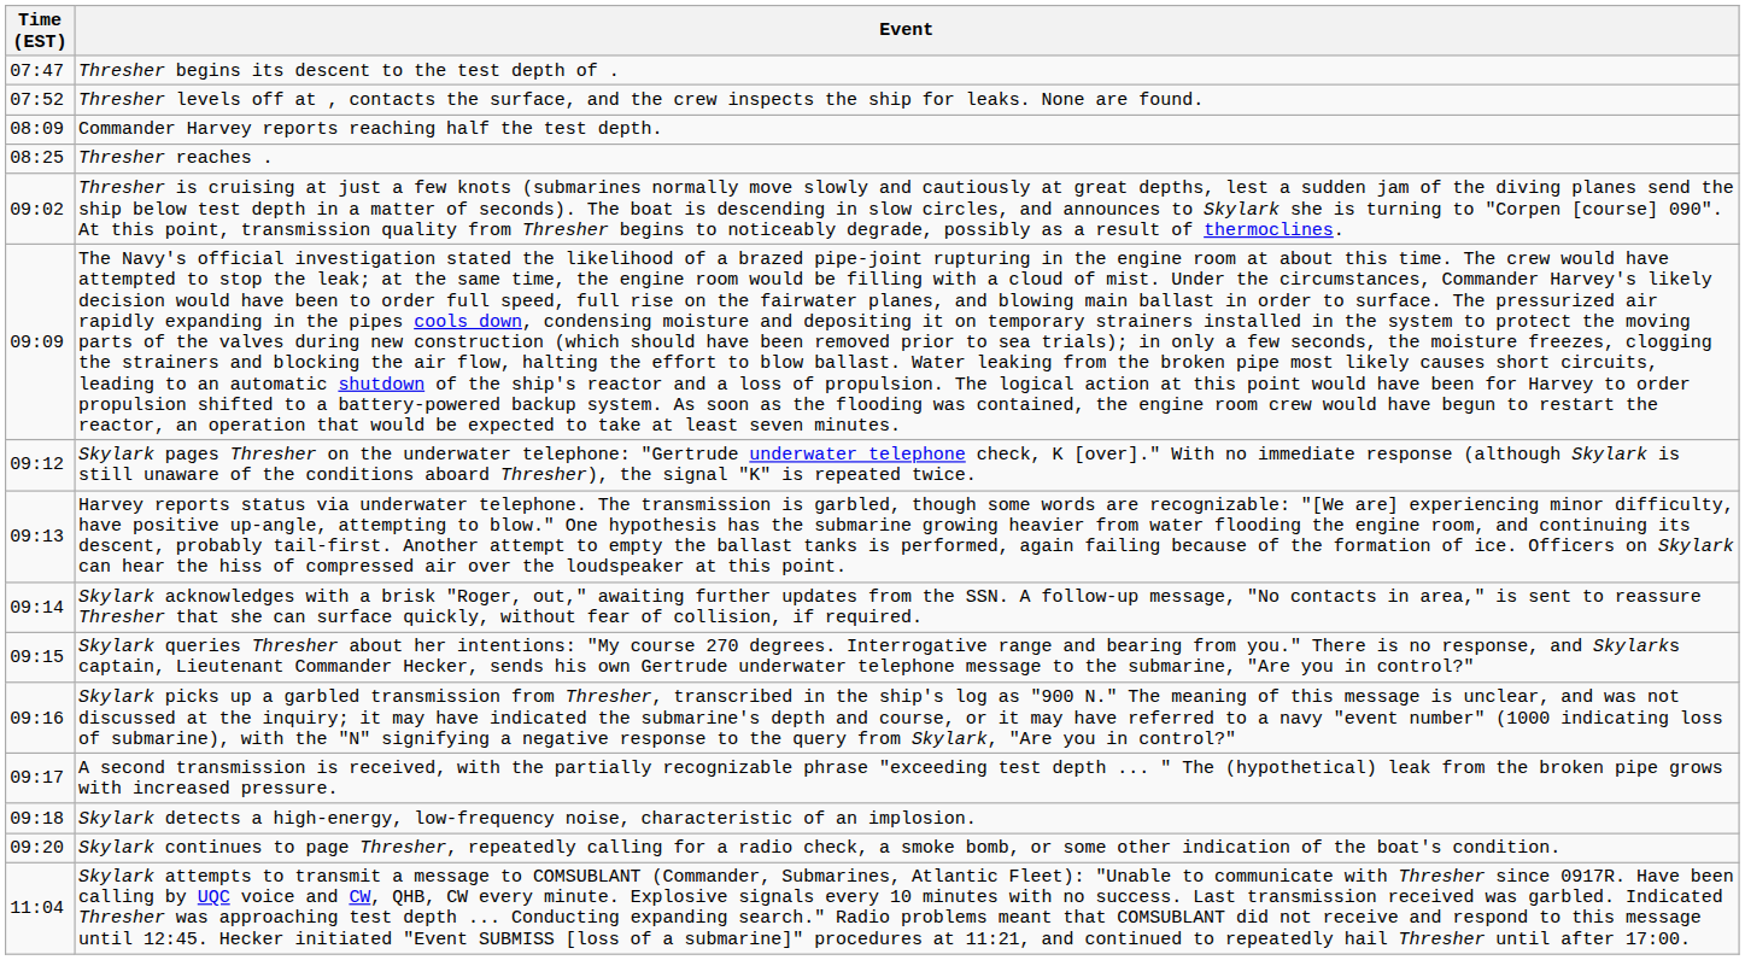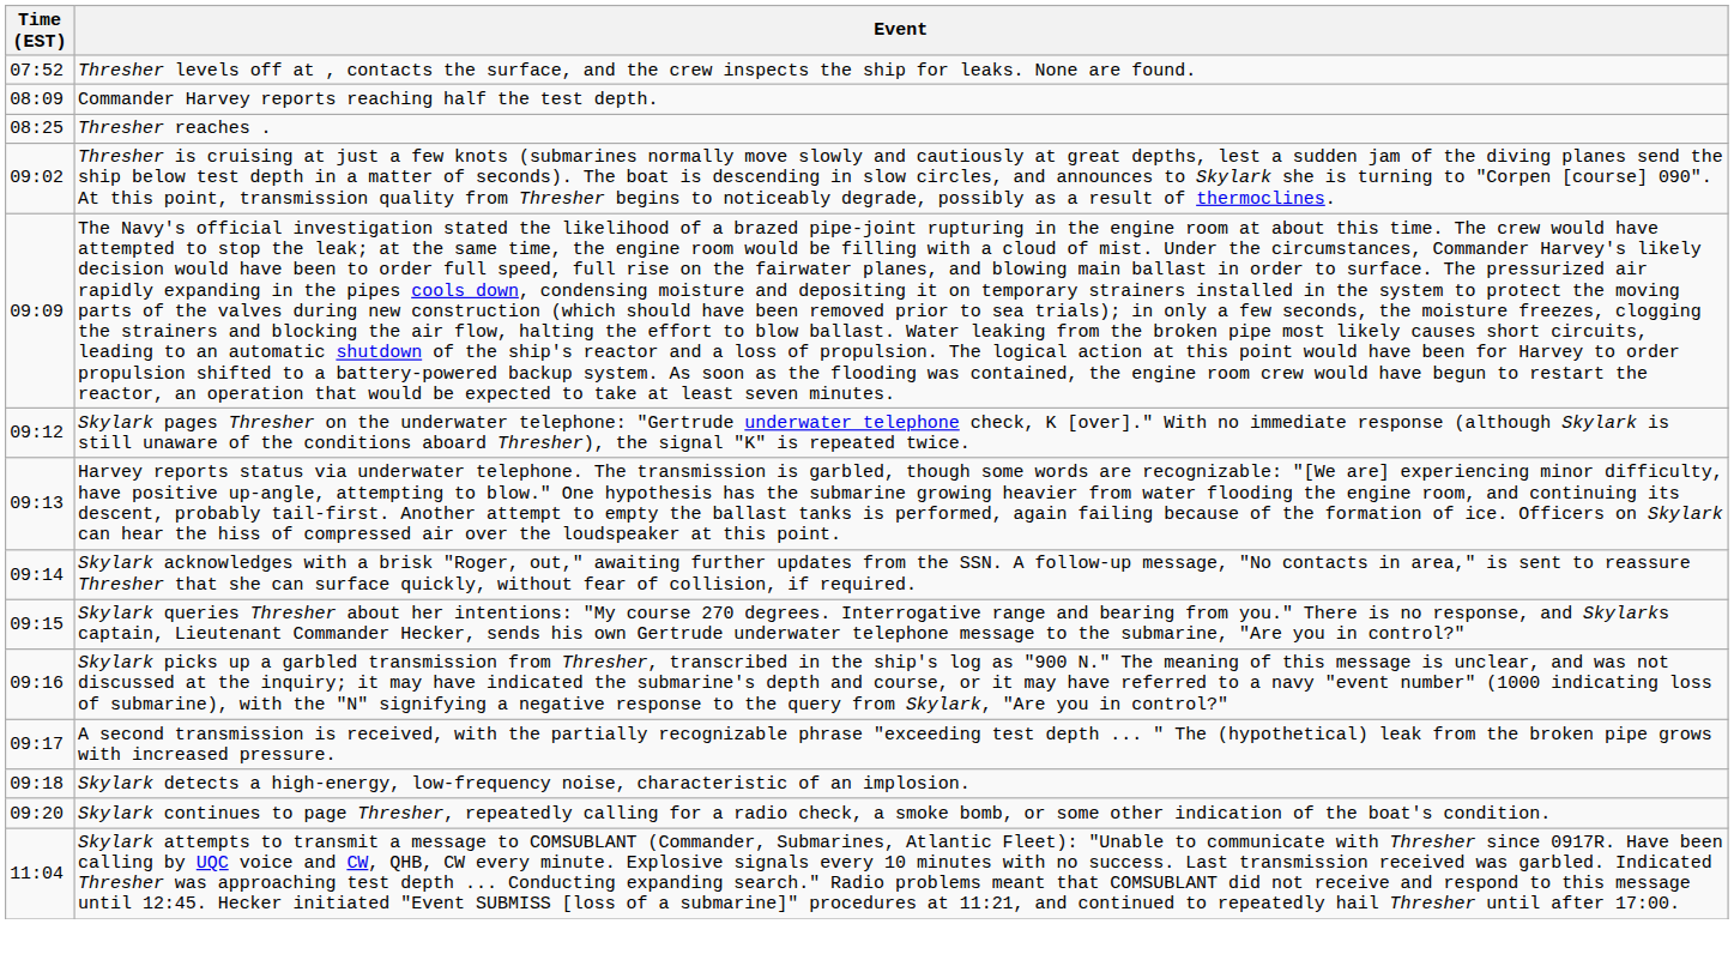 <table class="wikitable sortable">
 <tr>
 <th>Time (EST)</th>
 <th>Event</th>
-</tr>
-<tr>
-<td>07:47</td>
-<td><em>Thresher</em> begins its descent to the test depth of .</td>
 </tr>
 <tr>
 <td>07:52</td>
 <td><em>Thresher</em> levels off at , contacts the surface, and the crew inspects the ship for leaks. None are found.</td>
 </tr>
 <tr>
 <td>08:09</td>
 <td>Commander Harvey reports reaching half the test depth.</td>
 </tr>
 <tr>
 <td>08:25</td>
 <td><em>Thresher</em> reaches .</td>
 </tr>
 <tr>
 <td>09:02</td>
 <td><em>Thresher</em> is cruising at just a few knots (submarines normally move slowly and cautiously at great depths, lest a sudden jam of the diving planes send the ship below test depth in a matter of seconds). The boat is descending in slow circles, and announces to <em>Skylark</em> she is turning to "Corpen [course] 090". At this point, transmission quality from <em>Thresher</em> begins to noticeably degrade, possibly as a result of <a href='#'>thermoclines</a>.</td>
 </tr>
 <tr>
 <td>09:09</td>
 <td>The Navy's official investigation stated the likelihood of a brazed pipe-joint rupturing in the engine room at about this time. The crew would have attempted to stop the leak; at the same time, the engine room would be filling with a cloud of mist. Under the circumstances, Commander Harvey's likely decision would have been to order full speed, full rise on the fairwater planes, and blowing main ballast in order to surface. The pressurized air rapidly expanding in the pipes <a href='#'>cools down</a>, condensing moisture and depositing it on temporary strainers installed in the system to protect the moving parts of the valves during new construction (which should have been removed prior to sea trials); in only a few seconds, the moisture freezes, clogging the strainers and blocking the air flow, halting the effort to blow ballast. Water leaking from the broken pipe most likely causes short circuits, leading to an automatic <a href='#'>shutdown</a> of the ship's reactor and a loss of propulsion. The logical action at this point would have been for Harvey to order propulsion shifted to a battery-powered backup system. As soon as the flooding was contained, the engine room crew would have begun to restart the reactor, an operation that would be expected to take at least seven minutes.</td>
 </tr>
 <tr>
 <td>09:12</td>
 <td><em>Skylark</em> pages <em>Thresher</em> on the underwater telephone: "Gertrude <a href='#'>underwater telephone</a> check, K [over]." With no immediate response (although <em>Skylark</em> is still unaware of the conditions aboard <em>Thresher</em>), the signal "K" is repeated twice.</td>
 </tr>
 <tr>
 <td>09:13</td>
 <td>Harvey reports status via underwater telephone. The transmission is garbled, though some words are recognizable: "[We are] experiencing minor difficulty, have positive up-angle, attempting to blow." One hypothesis has the submarine growing heavier from water flooding the engine room, and continuing its descent, probably tail-first. Another attempt to empty the ballast tanks is performed, again failing because of the formation of ice. Officers on <em>Skylark</em> can hear the hiss of compressed air over the loudspeaker at this point.</td>
 </tr>
 <tr>
 <td>09:14</td>
 <td><em>Skylark</em> acknowledges with a brisk "Roger, out," awaiting further updates from the SSN. A follow-up message, "No contacts in area," is sent to reassure <em>Thresher</em> that she can surface quickly, without fear of collision, if required.</td>
 </tr>
 <tr>
 <td>09:15</td>
 <td><em>Skylark</em> queries <em>Thresher</em> about her intentions: "My course 270 degrees. Interrogative range and bearing from you." There is no response, and <em>Skylark</em>s captain, Lieutenant Commander Hecker, sends his own Gertrude underwater telephone message to the submarine, "Are you in control?"</td>
 </tr>
 <tr>
 <td>09:16</td>
 <td><em>Skylark</em> picks up a garbled transmission from <em>Thresher</em>, transcribed in the ship's log as "900 N." The meaning of this message is unclear, and was not discussed at the inquiry; it may have indicated the submarine's depth and course, or it may have referred to a navy "event number" (1000 indicating loss of submarine), with the "N" signifying a negative response to the query from <em>Skylark</em>, "Are you in control?"</td>
 </tr>
 <tr>
 <td>09:17</td>
 <td>A second transmission is received, with the partially recognizable phrase "exceeding test depth ... " The (hypothetical) leak from the broken pipe grows with increased pressure.</td>
 </tr>
 <tr>
 <td>09:18</td>
 <td><em>Skylark</em> detects a high-energy, low-frequency noise, characteristic of an implosion.</td>
 </tr>
 <tr>
 <td>09:20</td>
 <td><em>Skylark</em> continues to page <em>Thresher</em>, repeatedly calling for a radio check, a smoke bomb, or some other indication of the boat's condition.</td>
 </tr>
 <tr>
 <td>11:04</td>
 <td><em>Skylark</em> attempts to transmit a message to COMSUBLANT (Commander, Submarines, Atlantic Fleet): "Unable to communicate with <em>Thresher</em> since 0917R. Have been calling by <a href='#'>UQC</a> voice and <a href='#'>CW</a>, QHB, CW every minute. Explosive signals every 10 minutes with no success. Last transmission received was garbled. Indicated <em>Thresher</em> was approaching test depth ... Conducting expanding search." Radio problems meant that COMSUBLANT did not receive and respond to this message until 12:45. Hecker initiated "Event SUBMISS [loss of a submarine]" procedures at 11:21, and continued to repeatedly hail <em>Thresher</em> until after 17:00.</td>
 </tr>
 </table>
